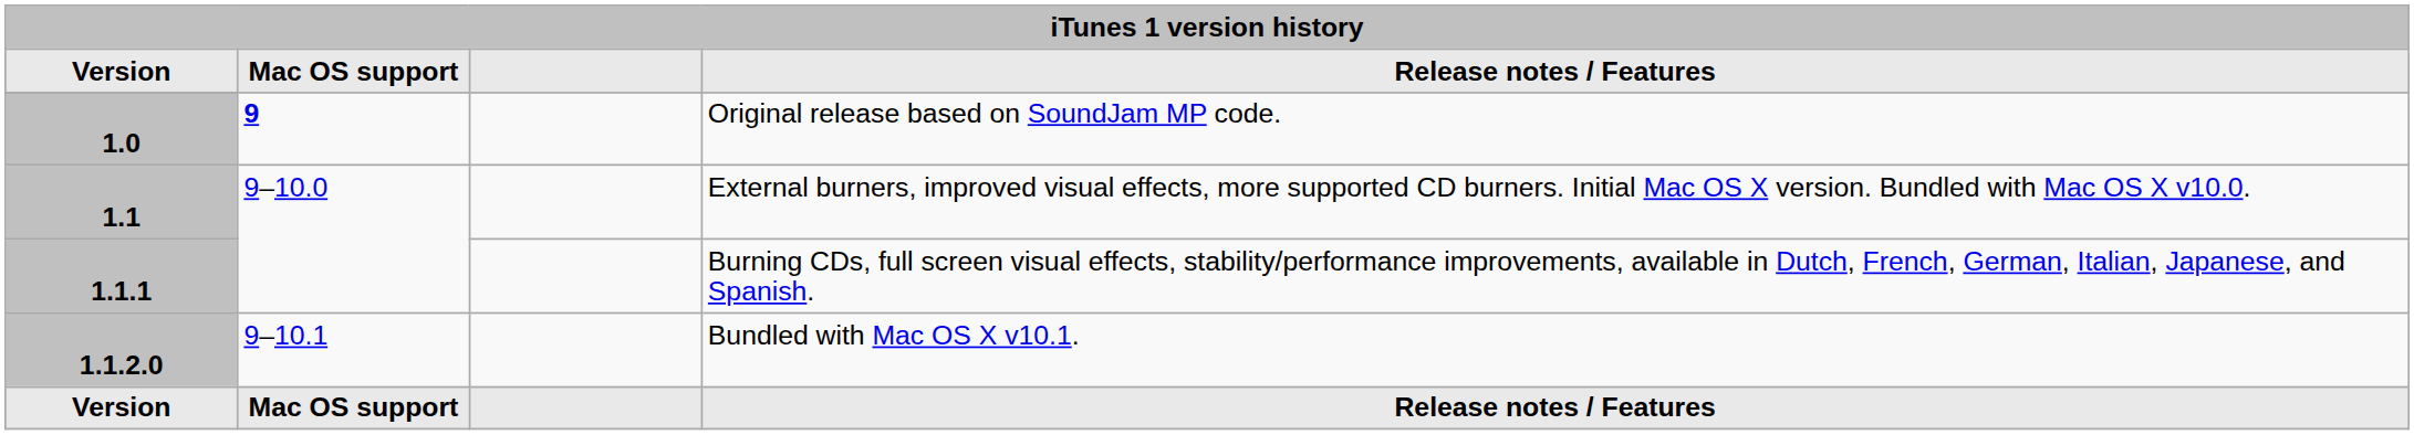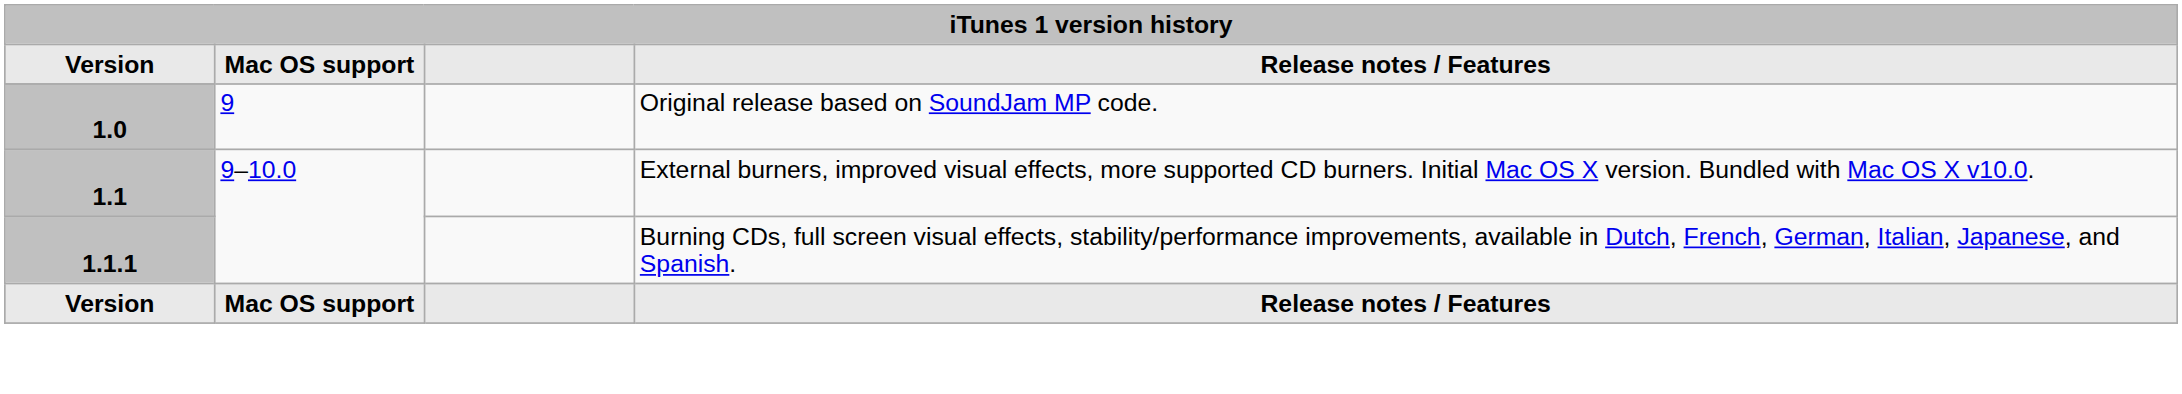 <table class="wikitable collapsible uncollapsed" style="width:100%; font-size:90%;">
 <tr>
 <th style="background:silver; text-align:center;" colspan="4">iTunes 1 version history</th>
 </tr>
 <tr>
 <th style="background:#e9e9e9; width:8em; text-align:center;">Version</th>
 <th style="background:#e9e9e9; width:8em; text-align:center;">Mac OS support</th>
 <th style="background:#e9e9e9; width:8em; text-align:center;"></th>
 <th style="background:#e9e9e9; text-align:center;">Release notes / Features</th>
 </tr>
 <tr valign="top">
 <th style="background:silver; white-space:nowrap;"><br>1.0</th>
-<td><strong><a href='#'>9</a></strong></td>
+<td><a href='#'>9</a></td>
 <td></td>
 <td>Original release based on <a href='#'>SoundJam MP</a> code.</td>
 </tr>
 <tr valign="top">
 <th style="background:silver; white-space:nowrap;"><br>1.1</th>
 <td rowspan=2><a href='#'>9</a>–<a href='#'>10.0</a></td>
 <td></td>
 <td>External burners, improved visual effects, more supported CD burners. Initial <a href='#'>Mac OS X</a> version. Bundled with <a href='#'>Mac OS X v10.0</a>.</td>
 </tr>
 <tr valign="top">
 <th style="background:silver; white-space:nowrap;"><br>1.1.1</th>
 <td></td>
 <td>Burning CDs, full screen visual effects, stability/performance improvements, available in <a href='#'>Dutch</a>, <a href='#'>French</a>, <a href='#'>German</a>, <a href='#'>Italian</a>, <a href='#'>Japanese</a>, and <a href='#'>Spanish</a>.</td>
 </tr>
-<tr valign="top">
-<th style="background:silver; white-space:nowrap;"><br>1.1.2.0</th>
-<td><a href='#'>9</a>–<a href='#'>10.1</a></td>
-<td></td>
-<td>Bundled with <a href='#'>Mac OS X v10.1</a>.</td>
-</tr>
 <tr class="sortbottom">
 <th style="background:#e9e9e9; width:8em; text-align:center;">Version</th>
 <th style="background:#e9e9e9; width:8em; text-align:center;">Mac OS support</th>
 <th style="background:#e9e9e9; width:8em; text-align:center;"></th>
 <th style="background:#e9e9e9; text-align:center;">Release notes / Features</th>
 </tr>
 </table>
